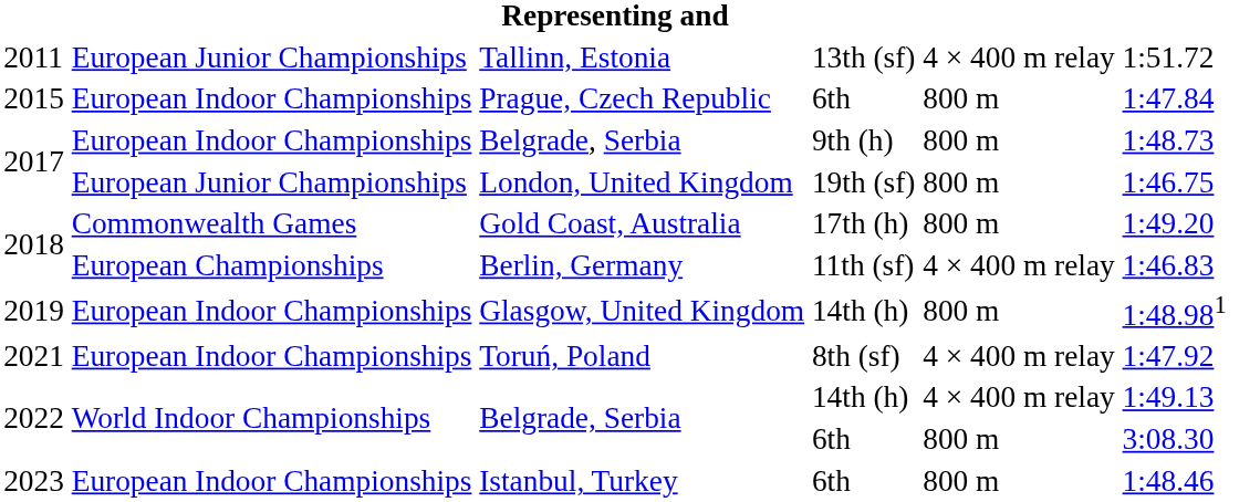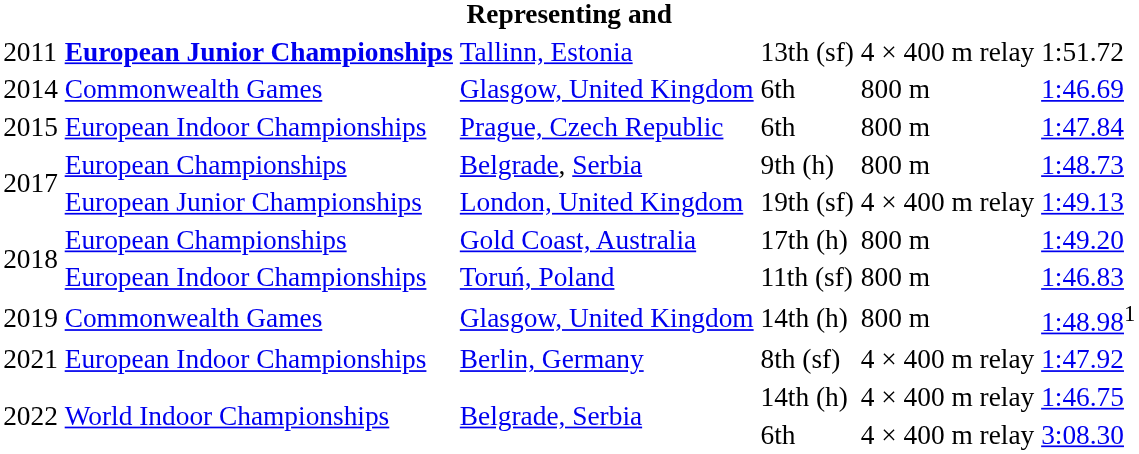 <table>
 <tr>
 <th colspan="6">Representing  and </th>
 </tr>
 <tr>
 <td>2011</td>
-<td><a href='#'>European Junior Championships</a></td>
+<td><strong><a href='#'>European Junior Championships</a></strong></td>
 <td><a href='#'>Tallinn, Estonia</a></td>
 <td>13th (sf)</td>
 <td>4 × 400 m relay</td>
 <td>1:51.72</td>
+</tr>
+<tr>
+<td>2014</td>
+<td><a href='#'>Commonwealth Games</a></td>
+<td><a href='#'>Glasgow, United Kingdom</a></td>
+<td>6th</td>
+<td>800 m</td>
+<td><a href='#'>1:46.69</a></td>
 </tr>
 <tr>
 <td>2015</td>
 <td><a href='#'>European Indoor Championships</a></td>
 <td><a href='#'>Prague, Czech Republic</a></td>
 <td>6th</td>
 <td>800 m</td>
 <td><a href='#'>1:47.84</a></td>
 </tr>
 <tr>
 <td rowspan=2>2017</td>
-<td><a href='#'>European Indoor Championships</a></td>
+<td><a href='#'>European Championships</a></td>
 <td><a href='#'>Belgrade</a>, <a href='#'>Serbia</a></td>
 <td>9th (h)</td>
 <td>800 m</td>
 <td><a href='#'>1:48.73</a></td>
 </tr>
 <tr>
 <td><a href='#'>European Junior Championships</a></td>
 <td><a href='#'>London, United Kingdom</a></td>
 <td>19th (sf)</td>
-<td>800 m</td>
-<td><a href='#'>1:46.75</a></td>
+<td>4 × 400 m relay</td>
+<td><a href='#'>1:49.13</a></td>
 </tr>
 <tr>
 <td rowspan=2>2018</td>
-<td><a href='#'>Commonwealth Games</a></td>
+<td><a href='#'>European Championships</a></td>
 <td><a href='#'>Gold Coast, Australia</a></td>
 <td>17th (h)</td>
 <td>800 m</td>
 <td><a href='#'>1:49.20</a></td>
 </tr>
 <tr>
-<td><a href='#'>European Championships</a></td>
-<td><a href='#'>Berlin, Germany</a></td>
+<td><a href='#'>European Indoor Championships</a></td>
+<td><a href='#'>Toruń, Poland</a></td>
 <td>11th (sf)</td>
-<td>4 × 400 m relay</td>
+<td>800 m</td>
 <td><a href='#'>1:46.83</a></td>
 </tr>
 <tr>
 <td>2019</td>
-<td><a href='#'>European Indoor Championships</a></td>
+<td><a href='#'>Commonwealth Games</a></td>
 <td><a href='#'>Glasgow, United Kingdom</a></td>
 <td>14th (h)</td>
 <td>800 m</td>
 <td><a href='#'>1:48.98</a><sup>1</sup></td>
 </tr>
 <tr>
 <td>2021</td>
 <td><a href='#'>European Indoor Championships</a></td>
-<td><a href='#'>Toruń, Poland</a></td>
+<td><a href='#'>Berlin, Germany</a></td>
 <td>8th (sf)</td>
 <td>4 × 400 m relay</td>
 <td><a href='#'>1:47.92</a></td>
 </tr>
 <tr>
 <td rowspan=2>2022</td>
 <td rowspan=2><a href='#'>World Indoor Championships</a></td>
 <td rowspan=2><a href='#'>Belgrade, Serbia</a></td>
 <td>14th (h)</td>
 <td>4 × 400 m relay</td>
-<td><a href='#'>1:49.13</a></td>
+<td><a href='#'>1:46.75</a></td>
 </tr>
 <tr>
 <td>6th</td>
-<td>800 m</td>
+<td>4 × 400 m relay</td>
 <td><a href='#'>3:08.30</a></td>
 </tr>
-<tr>
-<td>2023</td>
-<td><a href='#'>European Indoor Championships</a></td>
-<td><a href='#'>Istanbul, Turkey</a></td>
-<td>6th</td>
-<td>800 m</td>
-<td><a href='#'>1:48.46</a></td>
-</tr>
 </table>
